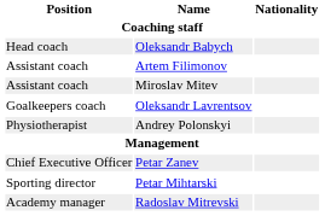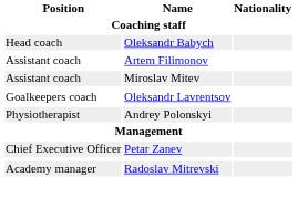 <table class="toccolours">
 <tr>
 <th bgcolor=>Position</th>
 <th bgcolor=>Name</th>
 <th bgcolor=>Nationality</th>
 </tr>
 <tr>
 <th colspan="3">Coaching staff</th>
 </tr>
 <tr>
 </tr>
 <tr style="background:#eee;">
 <td>Head coach</td>
 <td><a href='#'>Oleksandr Babych</a></td>
 <td></td>
 </tr>
 <tr>
 </tr>
 <tr>
 <td>Assistant coach</td>
 <td><a href='#'>Artem Filimonov</a></td>
 <td></td>
 </tr>
 <tr>
 </tr>
 <tr style="background:#eee;">
 <td>Assistant coach</td>
 <td>Miroslav Mitev</td>
 <td></td>
 </tr>
 <tr>
 </tr>
 <tr>
 <td>Goalkeepers coach</td>
 <td><a href='#'>Oleksandr Lavrentsov</a></td>
 <td></td>
 </tr>
 <tr>
 </tr>
 <tr style="background:#eee;">
 <td>Physiotherapist</td>
 <td>Andrey Polonskyi</td>
 <td></td>
 </tr>
 <tr>
 <th colspan="3">Management</th>
 </tr>
 <tr>
 </tr>
 <tr style="background:#eee;">
 <td>Chief Executive Officer</td>
 <td><a href='#'>Petar Zanev</a></td>
 <td></td>
 </tr>
 <tr>
 </tr>
 <tr>
-<td>Sporting director</td>
-<td><a href='#'>Petar Mihtarski</a></td>
-<td></td>
-</tr>
-<tr>
 </tr>
 <tr style="background:#eee;">
 <td>Academy manager</td>
 <td><a href='#'>Radoslav Mitrevski</a></td>
 <td></td>
 </tr>
 <tr>
 </tr>
 </table>
